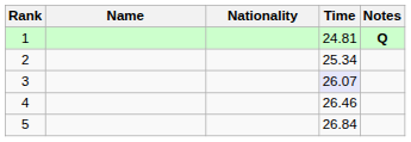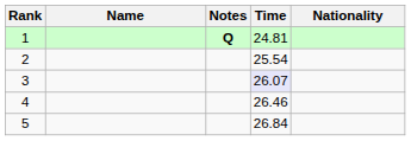 <table class="wikitable sortable" style="text-align:center">
 <tr>
 <th>Rank</th>
 <th style="width:180px">Name</th>
+<th>Notes</th>
+<th>Time</th>
 <th style="width:125px">Nationality</th>
-<th>Time</th>
-<th>Notes</th>
 </tr>
 <tr style="background:#cfc;">
 <td>1</td>
 <td style="text-align:left;"></td>
+<td><strong>Q</strong></td>
+<td>24.81</td>
 <td style="text-align:left;"></td>
-<td>24.81</td>
-<td><strong>Q</strong></td>
 </tr>
 <tr>
 <td>2</td>
 <td style="text-align:left;"></td>
+<td></td>
+<td>25.54</td>
 <td style="text-align:left;"></td>
-<td>25.34</td>
-<td></td>
 </tr>
 <tr>
 <td>3</td>
 <td style="text-align:left;"></td>
+<td></td>
+<td style="background: lavender;">26.07</td>
 <td style="text-align:left;"></td>
-<td style="background: lavender;">26.07</td>
-<td></td>
 </tr>
 <tr>
 <td>4</td>
 <td style="text-align:left;"></td>
+<td></td>
+<td>26.46</td>
 <td style="text-align:left;"></td>
-<td>26.46</td>
-<td></td>
 </tr>
 <tr>
 <td>5</td>
 <td style="text-align:left;"></td>
+<td></td>
+<td>26.84</td>
 <td style="text-align:left;"></td>
-<td>26.84</td>
-<td></td>
 </tr>
 </table>
